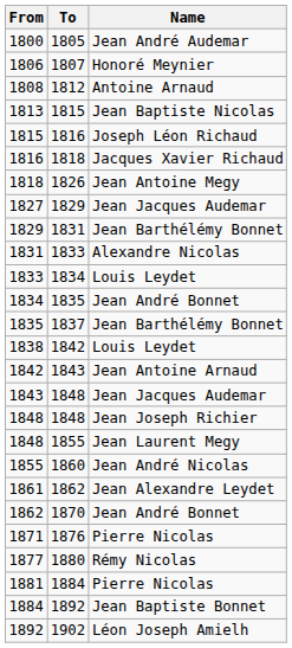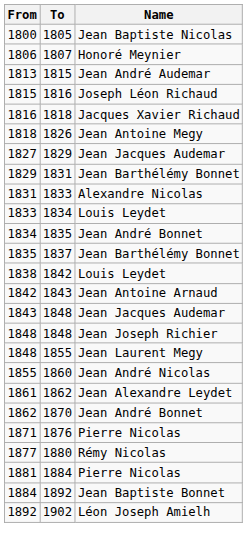 <table class="wikitable">
 <tr>
 <th>From</th>
 <th>To</th>
 <th>Name</th>
 </tr>
 <tr>
 <td>1800</td>
 <td>1805</td>
-<td>Jean André Audemar</td>
+<td>Jean Baptiste Nicolas</td>
 </tr>
 <tr>
 <td>1806</td>
 <td>1807</td>
 <td>Honoré Meynier</td>
 </tr>
 <tr>
-<td>1808</td>
-<td>1812</td>
-<td>Antoine Arnaud</td>
-</tr>
-<tr>
 <td>1813</td>
 <td>1815</td>
-<td>Jean Baptiste Nicolas</td>
+<td>Jean André Audemar</td>
 </tr>
 <tr>
 <td>1815</td>
 <td>1816</td>
 <td>Joseph Léon Richaud</td>
 </tr>
 <tr>
 <td>1816</td>
 <td>1818</td>
 <td>Jacques Xavier Richaud</td>
 </tr>
 <tr>
 <td>1818</td>
 <td>1826</td>
 <td>Jean Antoine Megy</td>
 </tr>
 <tr>
 <td>1827</td>
 <td>1829</td>
 <td>Jean Jacques Audemar</td>
 </tr>
 <tr>
 <td>1829</td>
 <td>1831</td>
 <td>Jean Barthélémy Bonnet</td>
 </tr>
 <tr>
 <td>1831</td>
 <td>1833</td>
 <td>Alexandre Nicolas</td>
 </tr>
 <tr>
 <td>1833</td>
 <td>1834</td>
 <td>Louis Leydet</td>
 </tr>
 <tr>
 <td>1834</td>
 <td>1835</td>
 <td>Jean André Bonnet</td>
 </tr>
 <tr>
 <td>1835</td>
 <td>1837</td>
 <td>Jean Barthélémy Bonnet</td>
 </tr>
 <tr>
 <td>1838</td>
 <td>1842</td>
 <td>Louis Leydet</td>
 </tr>
 <tr>
 <td>1842</td>
 <td>1843</td>
 <td>Jean Antoine Arnaud</td>
 </tr>
 <tr>
 <td>1843</td>
 <td>1848</td>
 <td>Jean Jacques Audemar</td>
 </tr>
 <tr>
 <td>1848</td>
 <td>1848</td>
 <td>Jean Joseph Richier</td>
 </tr>
 <tr>
 <td>1848</td>
 <td>1855</td>
 <td>Jean Laurent Megy</td>
 </tr>
 <tr>
 <td>1855</td>
 <td>1860</td>
 <td>Jean André Nicolas</td>
 </tr>
 <tr>
 <td>1861</td>
 <td>1862</td>
 <td>Jean Alexandre Leydet</td>
 </tr>
 <tr>
 <td>1862</td>
 <td>1870</td>
 <td>Jean André Bonnet</td>
 </tr>
 <tr>
 <td>1871</td>
 <td>1876</td>
 <td>Pierre Nicolas</td>
 </tr>
 <tr>
 <td>1877</td>
 <td>1880</td>
 <td>Rémy Nicolas</td>
 </tr>
 <tr>
 <td>1881</td>
 <td>1884</td>
 <td>Pierre Nicolas</td>
 </tr>
 <tr>
 <td>1884</td>
 <td>1892</td>
 <td>Jean Baptiste Bonnet</td>
 </tr>
 <tr>
 <td>1892</td>
 <td>1902</td>
 <td>Léon Joseph Amielh</td>
 </tr>
 </table>
